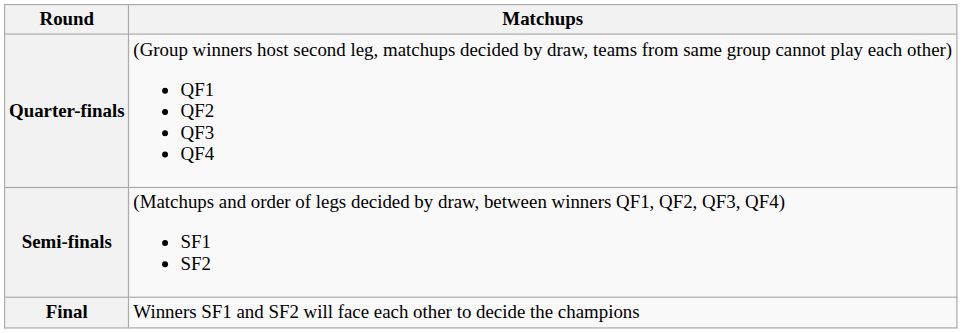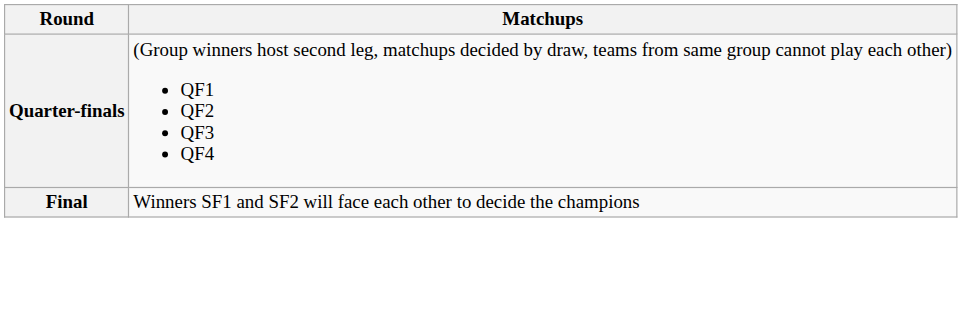 <table class=wikitable>
 <tr>
 <th>Round</th>
 <th>Matchups</th>
 </tr>
 <tr>
 <th>Quarter-finals</th>
 <td>(Group winners host second leg, matchups decided by draw, teams from same group cannot play each other)<br><ul><li>QF1</li><li>QF2</li><li>QF3</li><li>QF4</li></ul></td>
 </tr>
 <tr>
-<th>Semi-finals</th>
-<td>(Matchups and order of legs decided by draw, between winners QF1, QF2, QF3, QF4)<br><ul><li>SF1</li><li>SF2</li></ul></td>
-</tr>
-<tr>
 <th>Final</th>
 <td>Winners SF1 and SF2 will face each other to decide the champions</td>
 </tr>
 </table>
